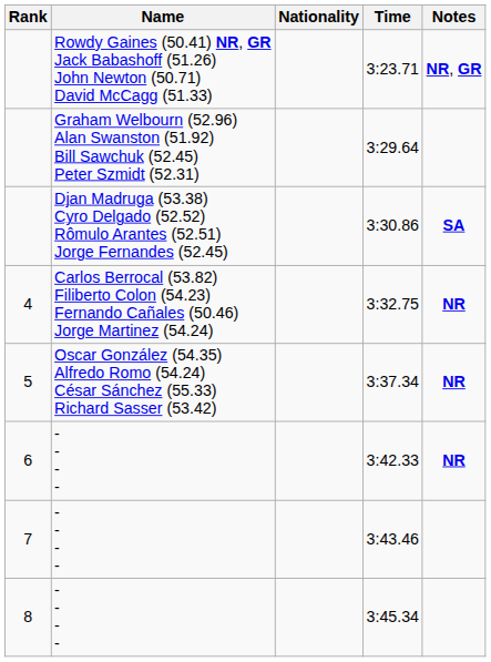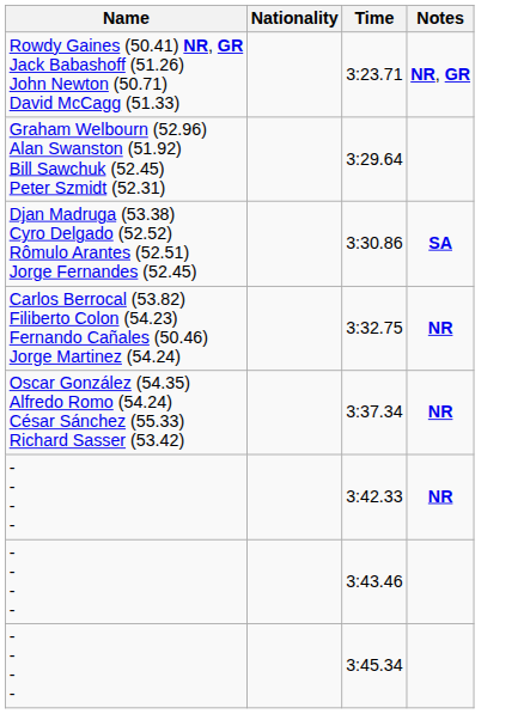 <table class="wikitable sortable" style="text-align:center">
 <tr>
-<th>Rank</th>
 <th>Name</th>
 <th>Nationality</th>
 <th>Time</th>
 <th>Notes</th>
 </tr>
 <tr>
-<td></td>
 <td align=left><a href='#'>Rowdy Gaines</a> (50.41) <strong><a href='#'>NR</a></strong>, <strong><a href='#'>GR</a></strong> <br> <a href='#'>Jack Babashoff</a> (51.26) <br> <a href='#'>John Newton</a> (50.71) <br> <a href='#'>David McCagg</a> (51.33)</td>
 <td align=left></td>
 <td>3:23.71</td>
 <td><strong><a href='#'>NR</a></strong>, <strong><a href='#'>GR</a></strong></td>
 </tr>
 <tr>
-<td></td>
 <td align=left><a href='#'>Graham Welbourn</a> (52.96) <br> <a href='#'>Alan Swanston</a> (51.92) <br> <a href='#'>Bill Sawchuk</a> (52.45) <br> <a href='#'>Peter Szmidt</a> (52.31)</td>
 <td align=left></td>
 <td>3:29.64</td>
 <td></td>
 </tr>
 <tr>
-<td></td>
 <td align=left><a href='#'>Djan Madruga</a> (53.38) <br> <a href='#'>Cyro Delgado</a> (52.52) <br> <a href='#'>Rômulo Arantes</a> (52.51) <br> <a href='#'>Jorge Fernandes</a> (52.45)</td>
 <td align=left></td>
 <td>3:30.86</td>
 <td><strong><a href='#'>SA</a></strong></td>
 </tr>
 <tr>
-<td>4</td>
 <td align=left><a href='#'>Carlos Berrocal</a> (53.82) <br> <a href='#'>Filiberto Colon</a> (54.23) <br> <a href='#'>Fernando Cañales</a> (50.46) <br> <a href='#'>Jorge Martinez</a> (54.24)</td>
 <td align=left></td>
 <td>3:32.75</td>
 <td><strong><a href='#'>NR</a></strong></td>
 </tr>
 <tr>
-<td>5</td>
 <td align=left><a href='#'>Oscar González</a> (54.35) <br> <a href='#'>Alfredo Romo</a> (54.24) <br> <a href='#'>César Sánchez</a> (55.33) <br> <a href='#'>Richard Sasser</a> (53.42)</td>
 <td align=left></td>
 <td>3:37.34</td>
 <td><strong><a href='#'>NR</a></strong></td>
 </tr>
 <tr>
-<td>6</td>
 <td align=left>- <br> - <br> - <br> -</td>
 <td align=left></td>
 <td>3:42.33</td>
 <td><strong><a href='#'>NR</a></strong></td>
 </tr>
 <tr>
-<td>7</td>
 <td align=left>- <br> - <br> - <br> -</td>
 <td align=left></td>
 <td>3:43.46</td>
 <td></td>
 </tr>
 <tr>
-<td>8</td>
 <td align=left>- <br> - <br> - <br> -</td>
 <td align=left></td>
 <td>3:45.34</td>
 <td></td>
 </tr>
 </table>
